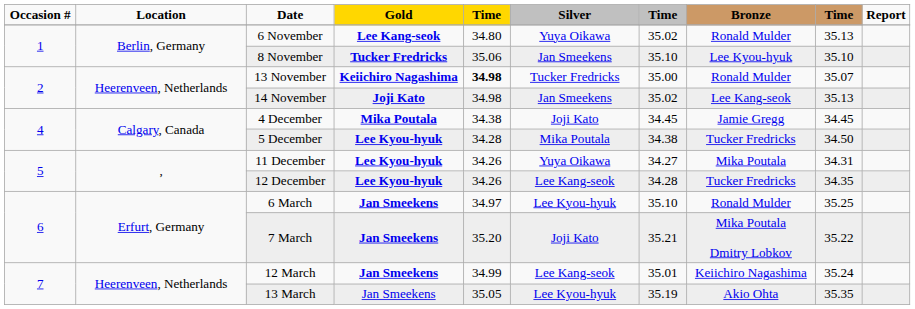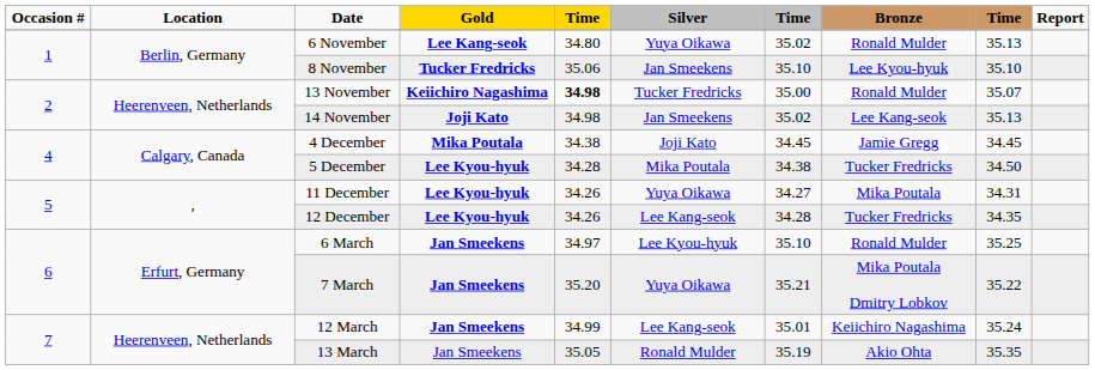 <table class="wikitable">
 <tr>
 <td width="80" align="center"><strong>Occasion #</strong></td>
 <td width="200" align="center"><strong>Location</strong></td>
 <td width="100" align="center"><strong>Date</strong></td>
 <td width="150" bgcolor="gold" align="center"><strong>Gold</strong></td>
 <td width="50" bgcolor="gold" align="center"><strong>Time</strong></td>
 <td width="150" bgcolor="silver" align="center"><strong>Silver</strong></td>
 <td width="50" bgcolor="silver" align="center"><strong>Time</strong></td>
 <td width="150" bgcolor="#CC9966" align="center"><strong>Bronze</strong></td>
 <td width="50" bgcolor="#CC9966" align="center"><strong>Time</strong></td>
 <td width="50" align="center"><strong>Report</strong></td>
 </tr>
 <tr bgcolor="#cccccc">
 </tr>
 <tr>
 <td rowspan=2 align="center"><a href='#'>1</a></td>
 <td rowspan=2 align="center"><a href='#'>Berlin</a>, Germany</td>
 <td align="center">6 November</td>
 <td align="center"><strong><a href='#'>Lee Kang-seok</a></strong><br><small></small></td>
 <td align="center">34.80</td>
 <td align="center"><a href='#'>Yuya Oikawa</a><br><small></small></td>
 <td align="center">35.02</td>
 <td align="center"><a href='#'>Ronald Mulder</a><br><small></small></td>
 <td align="center">35.13</td>
 <td align="center"></td>
 </tr>
 <tr bgcolor="#eeeeee">
 <td align="center">8 November</td>
 <td align="center"><strong><a href='#'>Tucker Fredricks</a></strong><br><small></small></td>
 <td align="center">35.06</td>
 <td align="center"><a href='#'>Jan Smeekens</a><br><small></small></td>
 <td align="center">35.10</td>
 <td align="center"><a href='#'>Lee Kyou-hyuk</a><br><small></small></td>
 <td align="center">35.10</td>
 <td align="center"></td>
 </tr>
 <tr>
 <td rowspan=2 align="center"><a href='#'>2</a></td>
 <td rowspan=2 align="center"><a href='#'>Heerenveen</a>, Netherlands</td>
 <td align="center">13 November</td>
 <td align="center"><strong><a href='#'>Keiichiro Nagashima</a></strong><br><small></small></td>
 <td align="center"><strong>34.98</strong></td>
 <td align="center"><a href='#'>Tucker Fredricks</a><br><small></small></td>
 <td align="center">35.00</td>
 <td align="center"><a href='#'>Ronald Mulder</a><br><small></small></td>
 <td align="center">35.07</td>
 <td align="center"></td>
 </tr>
 <tr bgcolor="#eeeeee">
 <td align="center">14 November</td>
 <td align="center"><strong><a href='#'>Joji Kato</a></strong><br><small></small></td>
 <td align="center">34.98</td>
 <td align="center"><a href='#'>Jan Smeekens</a><br><small></small></td>
 <td align="center">35.02</td>
 <td align="center"><a href='#'>Lee Kang-seok</a><br><small></small></td>
 <td align="center">35.13</td>
 <td align="center"></td>
 </tr>
 <tr>
 <td rowspan=2 align="center"><a href='#'>4</a></td>
 <td rowspan=2 align="center"><a href='#'>Calgary</a>, Canada</td>
 <td align="center">4 December</td>
 <td align="center"><strong><a href='#'>Mika Poutala</a></strong><br><small></small></td>
 <td align="center">34.38</td>
 <td align="center"><a href='#'>Joji Kato</a><br><small></small></td>
 <td align="center">34.45</td>
 <td align="center"><a href='#'>Jamie Gregg</a><br><small></small></td>
 <td align="center">34.45</td>
 <td align="center"></td>
 </tr>
 <tr bgcolor="#eeeeee">
 <td align="center">5 December</td>
 <td align="center"><strong><a href='#'>Lee Kyou-hyuk</a></strong><br><small></small></td>
 <td align="center">34.28</td>
 <td align="center"><a href='#'>Mika Poutala</a><br><small></small></td>
 <td align="center">34.38</td>
 <td align="center"><a href='#'>Tucker Fredricks</a><br><small></small></td>
 <td align="center">34.50</td>
 <td align="center"></td>
 </tr>
 <tr>
 <td rowspan=2 align="center"><a href='#'>5</a></td>
 <td rowspan=2 align="center">, </td>
 <td align="center">11 December</td>
 <td align="center"><strong><a href='#'>Lee Kyou-hyuk</a></strong><br><small></small></td>
 <td align="center">34.26</td>
 <td align="center"><a href='#'>Yuya Oikawa</a><br><small></small></td>
 <td align="center">34.27</td>
 <td align="center"><a href='#'>Mika Poutala</a><br><small></small></td>
 <td align="center">34.31</td>
 <td align="center"></td>
 </tr>
 <tr bgcolor="#eeeeee">
 <td align="center">12 December</td>
 <td align="center"><strong><a href='#'>Lee Kyou-hyuk</a></strong><br><small></small></td>
 <td align="center">34.26</td>
 <td align="center"><a href='#'>Lee Kang-seok</a><br><small></small></td>
 <td align="center">34.28</td>
 <td align="center"><a href='#'>Tucker Fredricks</a><br><small></small></td>
 <td align="center">34.35</td>
 <td align="center"></td>
 </tr>
 <tr>
 <td rowspan=2 align="center"><a href='#'>6</a></td>
 <td rowspan=2 align="center"><a href='#'>Erfurt</a>, Germany</td>
 <td align="center">6 March</td>
 <td align="center"><strong><a href='#'>Jan Smeekens</a></strong><br><small></small></td>
 <td align="center">34.97</td>
 <td align="center"><a href='#'>Lee Kyou-hyuk</a><br><small></small></td>
 <td align="center">35.10</td>
 <td align="center"><a href='#'>Ronald Mulder</a><br><small></small></td>
 <td align="center">35.25</td>
 <td align="center"></td>
 </tr>
 <tr bgcolor="#eeeeee">
 <td align="center">7 March</td>
 <td align="center"><strong><a href='#'>Jan Smeekens</a></strong><br><small></small></td>
 <td align="center">35.20</td>
-<td align="center"><a href='#'>Joji Kato</a><br><small></small></td>
+<td align="center"><a href='#'>Yuya Oikawa</a><br><small></small></td>
 <td align="center">35.21</td>
 <td align="center"><a href='#'>Mika Poutala</a><br><small></small><br><a href='#'>Dmitry Lobkov</a><br><small></small></td>
 <td align="center">35.22</td>
 <td align="center"></td>
 </tr>
 <tr>
 <td rowspan=2 align="center"><a href='#'>7</a></td>
 <td rowspan=2 align="center"><a href='#'>Heerenveen</a>, Netherlands</td>
 <td align="center">12 March</td>
 <td align="center"><strong><a href='#'>Jan Smeekens</a></strong><br><small></small></td>
 <td align="center">34.99</td>
 <td align="center"><a href='#'>Lee Kang-seok</a><br><small></small></td>
 <td align="center">35.01</td>
 <td align="center"><a href='#'>Keiichiro Nagashima</a><br><small></small></td>
 <td align="center">35.24</td>
 <td align="center"></td>
 </tr>
 <tr bgcolor="#eeeeee">
 <td align="center">13 March</td>
 <td align="center"><a href='#'>Jan Smeekens</a><br><small></small></td>
 <td align="center">35.05</td>
-<td align="center"><a href='#'>Lee Kyou-hyuk</a><br><small></small></td>
+<td align="center"><a href='#'>Ronald Mulder</a><br><small></small></td>
 <td align="center">35.19</td>
 <td align="center"><a href='#'>Akio Ohta</a><br><small></small></td>
 <td align="center">35.35</td>
 <td align="center"></td>
 </tr>
 </table>
